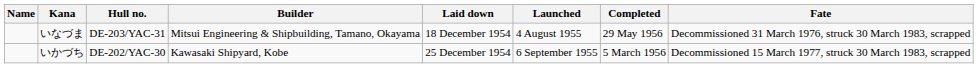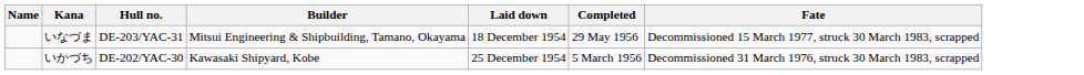 <table class="wikitable" style="font-size:90%;">
 <tr>
 <th>Name</th>
 <th>Kana</th>
 <th>Hull no.</th>
 <th>Builder</th>
 <th>Laid down</th>
-<th>Launched</th>
 <th>Completed</th>
 <th>Fate</th>
 </tr>
 <tr>
 <td></td>
 <td>いなづま</td>
 <td>DE-203/YAC-31</td>
 <td>Mitsui Engineering & Shipbuilding, Tamano, Okayama</td>
 <td>18 December 1954</td>
-<td>4 August 1955</td>
 <td>29 May 1956</td>
-<td>Decommissioned 31 March 1976, struck 30 March 1983, scrapped</td>
+<td>Decommissioned 15 March 1977, struck 30 March 1983, scrapped</td>
 </tr>
 <tr>
 <td></td>
 <td>いかづち</td>
 <td>DE-202/YAC-30</td>
 <td>Kawasaki Shipyard, Kobe</td>
 <td>25 December 1954</td>
-<td>6 September 1955</td>
 <td>5 March 1956</td>
-<td>Decommissioned 15 March 1977, struck 30 March 1983, scrapped</td>
+<td>Decommissioned 31 March 1976, struck 30 March 1983, scrapped</td>
 </tr>
 </table>
